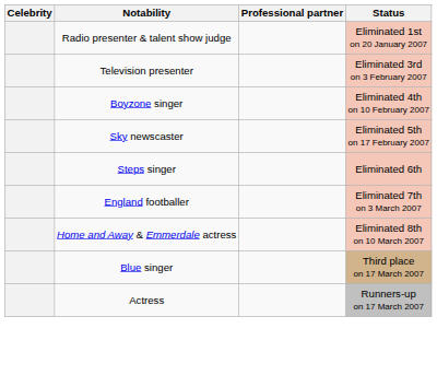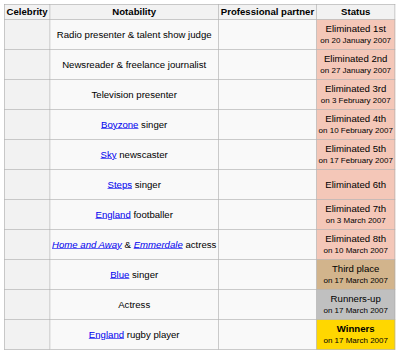 <table class="wikitable sortable" style="text-align:center;">
 <tr>
 <th scope="col">Celebrity</th>
 <th scope="col" class="unsortable">Notability</th>
 <th scope="col">Professional partner</th>
 <th scope="col">Status</th>
 </tr>
 <tr style="height:50px">
 <th scope="row"></th>
 <td>Radio presenter & talent show judge</td>
 <td></td>
 <td bgcolor="f4c7b8">Eliminated 1st<br><small>on 20 January 2007</small></td>
+</tr>
+<tr style="height:50px">
+<th scope="row"></th>
+<td>Newsreader & freelance journalist</td>
+<td></td>
+<td bgcolor="f4c7b8">Eliminated 2nd<br><small>on 27 January 2007</small></td>
 </tr>
 <tr style="height:50px">
 <th scope="row"></th>
 <td>Television presenter</td>
 <td></td>
 <td bgcolor="f4c7b8">Eliminated 3rd<br><small>on 3 February 2007</small></td>
 </tr>
 <tr style="height:50px">
 <th scope="row"></th>
 <td><a href='#'>Boyzone</a> singer</td>
 <td></td>
 <td bgcolor="f4c7b8">Eliminated 4th<br><small>on 10 February 2007</small></td>
 </tr>
 <tr style="height:50px">
 <th scope="row"></th>
 <td><a href='#'>Sky</a> newscaster</td>
 <td></td>
 <td bgcolor="f4c7b8">Eliminated 5th<br><small>on 17 February 2007</small></td>
 </tr>
 <tr style="height:50px">
 <th scope="row"></th>
 <td><a href='#'>Steps</a> singer</td>
 <td></td>
 <td bgcolor="f4c7b8">Eliminated 6th<br><small></small></td>
 </tr>
 <tr style="height:50px">
 <th scope="row"></th>
 <td><a href='#'>England</a> footballer</td>
 <td></td>
 <td bgcolor="f4c7b8">Eliminated 7th<br><small>on 3 March 2007</small></td>
 </tr>
 <tr style="height:50px">
 <th scope="row"></th>
 <td><em><a href='#'>Home and Away</a></em> & <em><a href='#'>Emmerdale</a></em> actress</td>
 <td></td>
 <td bgcolor="f4c7b8">Eliminated 8th<br><small>on 10 March 2007</small></td>
 </tr>
 <tr style="height:50px">
 <th scope="row"></th>
 <td><a href='#'>Blue</a> singer</td>
 <td></td>
 <td bgcolor="tan">Third place<br><small>on 17 March 2007</small></td>
 </tr>
 <tr style="height:50px">
 <th scope="row"></th>
 <td>Actress</td>
 <td></td>
 <td bgcolor="silver">Runners-up<br><small>on 17 March 2007</small></td>
 </tr>
+<tr style="height:50px">
+<th scope="row"></th>
+<td><a href='#'>England</a> rugby player</td>
+<td></td>
+<td bgcolor="gold"><strong>Winners</strong><br><small>on 17 March 2007</small></td>
+</tr>
 </table>
